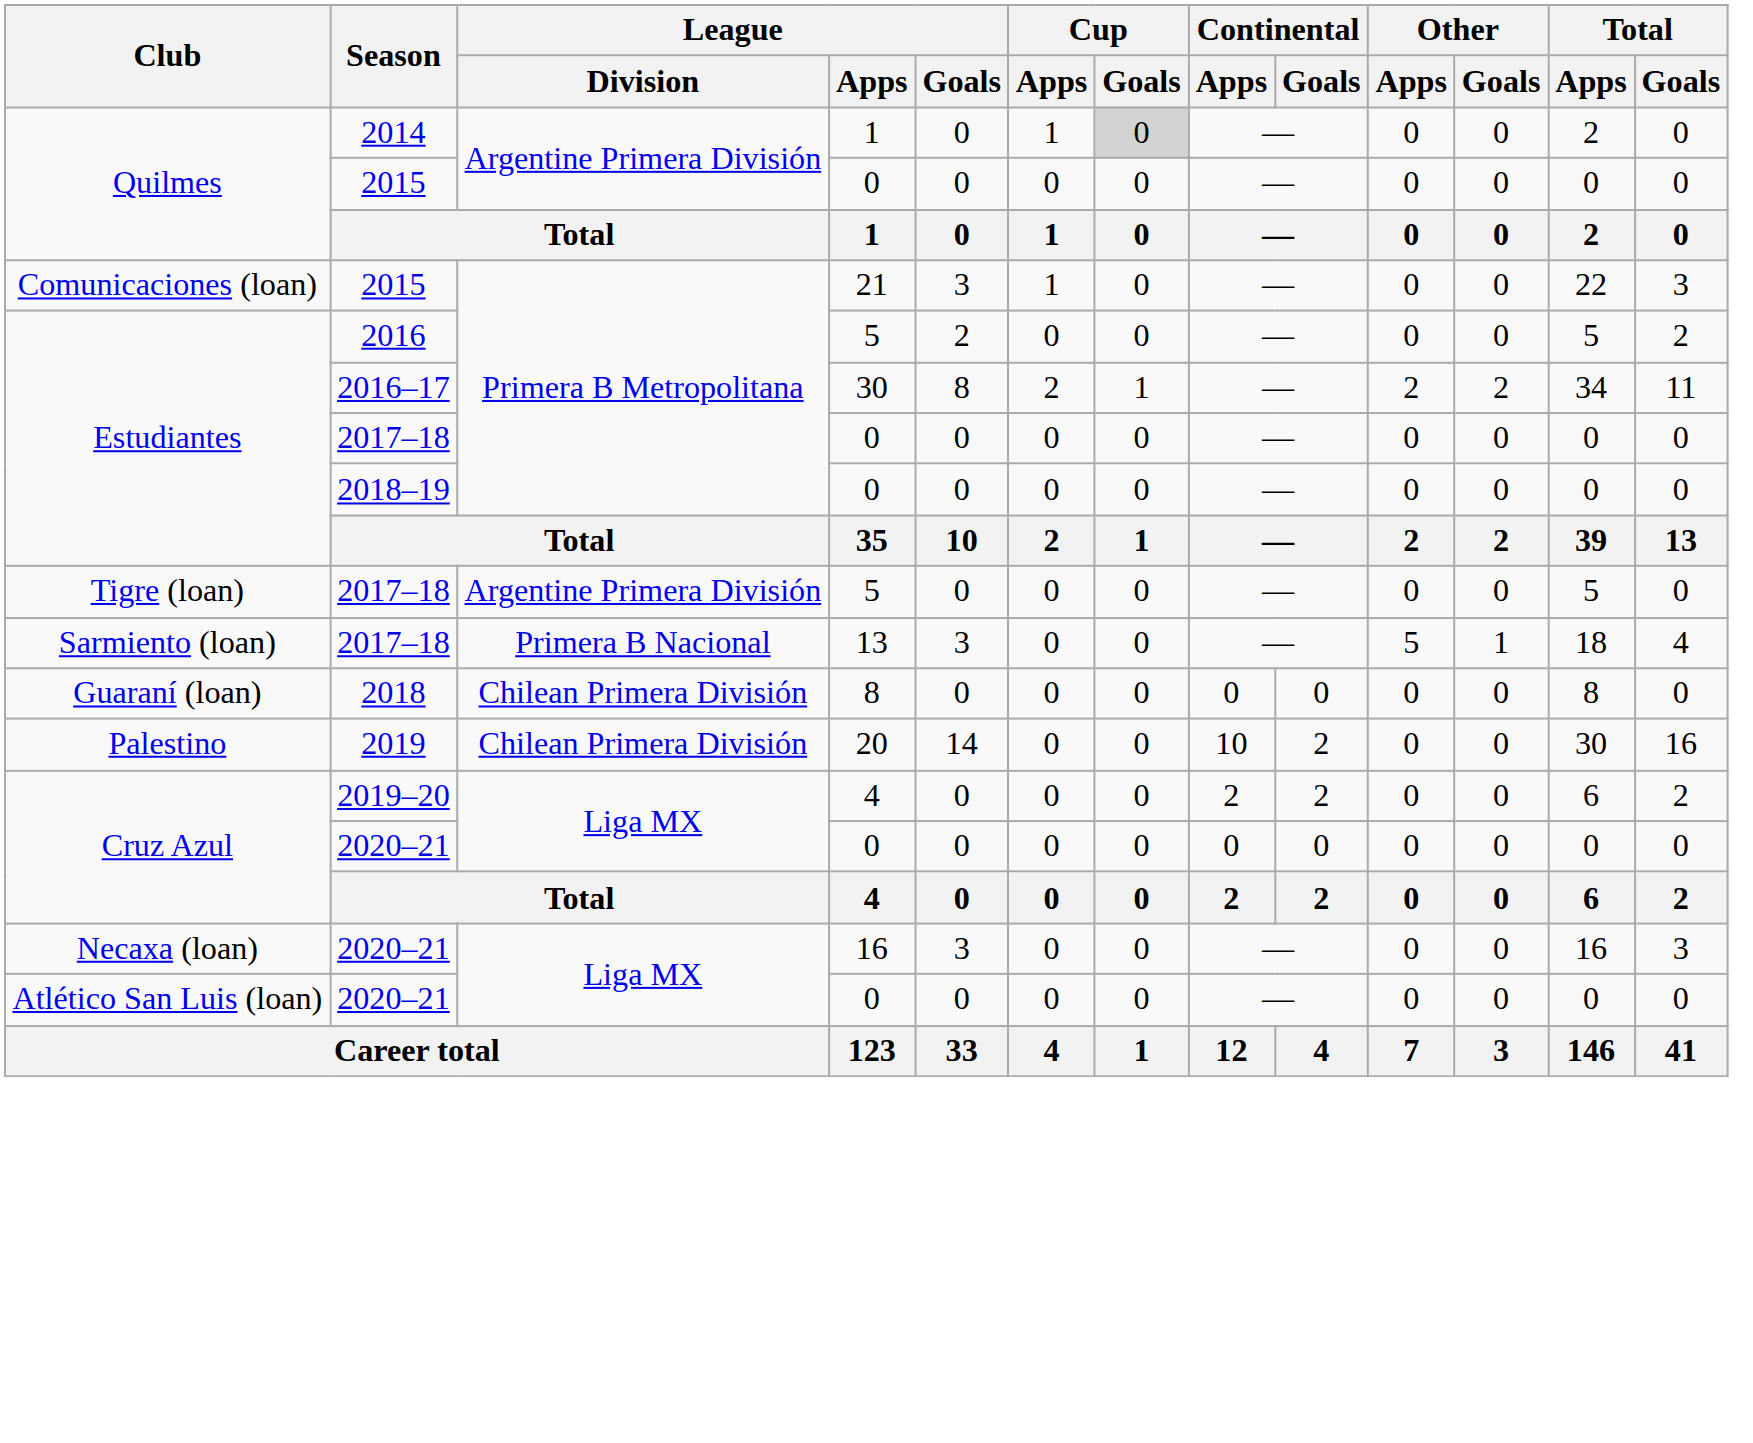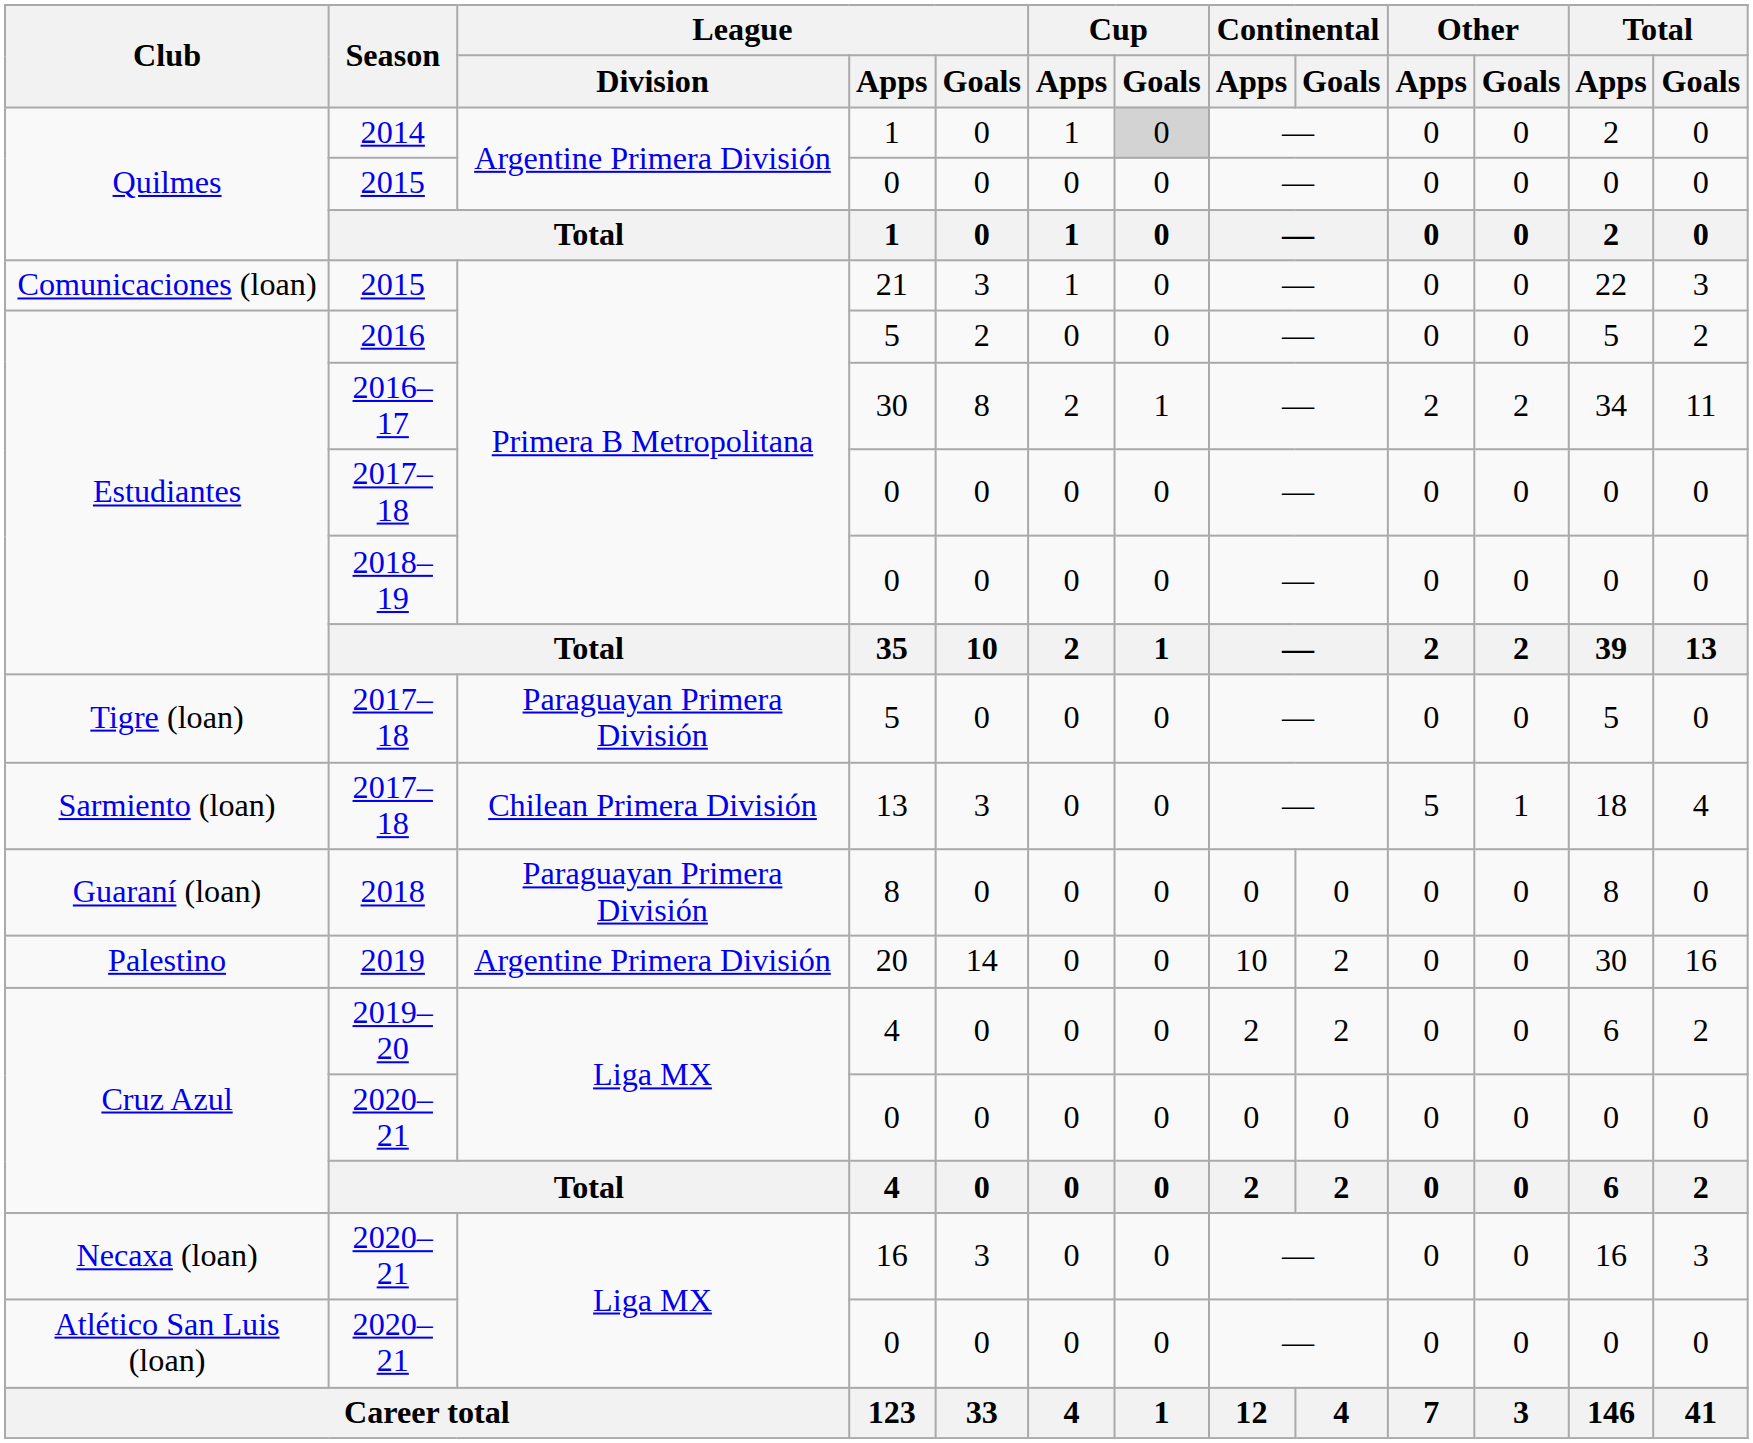 <table class="wikitable" style="text-align:center">
 <tr>
 <th rowspan="2">Club</th>
 <th rowspan="2">Season</th>
 <th colspan="3">League</th>
 <th colspan="2">Cup</th>
 <th colspan="2">Continental</th>
 <th colspan="2">Other</th>
 <th colspan="2">Total</th>
 </tr>
 <tr>
 <th>Division</th>
 <th>Apps</th>
 <th>Goals</th>
 <th>Apps</th>
 <th>Goals</th>
 <th>Apps</th>
 <th>Goals</th>
 <th>Apps</th>
 <th>Goals</th>
 <th>Apps</th>
 <th>Goals</th>
 </tr>
 <tr>
 <td rowspan="3"><a href='#'>Quilmes</a></td>
 <td><a href='#'>2014</a></td>
 <td rowspan="2"><a href='#'>Argentine Primera División</a></td>
 <td>1</td>
 <td>0</td>
 <td>1</td>
 <td style="background: lightgrey;">0</td>
 <td colspan="2">—</td>
 <td>0</td>
 <td>0</td>
 <td>2</td>
 <td>0</td>
 </tr>
 <tr>
 <td><a href='#'>2015</a></td>
 <td>0</td>
 <td>0</td>
 <td>0</td>
 <td>0</td>
 <td colspan="2">—</td>
 <td>0</td>
 <td>0</td>
 <td>0</td>
 <td>0</td>
 </tr>
 <tr>
 <th colspan="2">Total</th>
 <th>1</th>
 <th>0</th>
 <th>1</th>
 <th>0</th>
 <th colspan="2">—</th>
 <th>0</th>
 <th>0</th>
 <th>2</th>
 <th>0</th>
 </tr>
 <tr>
 <td rowspan="1"><a href='#'>Comunicaciones</a> (loan)</td>
 <td><a href='#'>2015</a></td>
 <td rowspan="5"><a href='#'>Primera B Metropolitana</a></td>
 <td>21</td>
 <td>3</td>
 <td>1</td>
 <td>0</td>
 <td colspan="2">—</td>
 <td>0</td>
 <td>0</td>
 <td>22</td>
 <td>3</td>
 </tr>
 <tr>
 <td rowspan="5"><a href='#'>Estudiantes</a></td>
 <td><a href='#'>2016</a></td>
 <td>5</td>
 <td>2</td>
 <td>0</td>
 <td>0</td>
 <td colspan="2">—</td>
 <td>0</td>
 <td>0</td>
 <td>5</td>
 <td>2</td>
 </tr>
 <tr>
 <td><a href='#'>2016–17</a></td>
 <td>30</td>
 <td>8</td>
 <td>2</td>
 <td>1</td>
 <td colspan="2">—</td>
 <td>2</td>
 <td>2</td>
 <td>34</td>
 <td>11</td>
 </tr>
 <tr>
 <td><a href='#'>2017–18</a></td>
 <td>0</td>
 <td>0</td>
 <td>0</td>
 <td>0</td>
 <td colspan="2">—</td>
 <td>0</td>
 <td>0</td>
 <td>0</td>
 <td>0</td>
 </tr>
 <tr>
 <td><a href='#'>2018–19</a></td>
 <td>0</td>
 <td>0</td>
 <td>0</td>
 <td>0</td>
 <td colspan="2">—</td>
 <td>0</td>
 <td>0</td>
 <td>0</td>
 <td>0</td>
 </tr>
 <tr>
 <th colspan="2">Total</th>
 <th>35</th>
 <th>10</th>
 <th>2</th>
 <th>1</th>
 <th colspan="2">—</th>
 <th>2</th>
 <th>2</th>
 <th>39</th>
 <th>13</th>
 </tr>
 <tr>
 <td rowspan="1"><a href='#'>Tigre</a> (loan)</td>
 <td><a href='#'>2017–18</a></td>
-<td rowspan="1"><a href='#'>Argentine Primera División</a></td>
+<td rowspan="1"><a href='#'>Paraguayan Primera División</a></td>
 <td>5</td>
 <td>0</td>
 <td>0</td>
 <td>0</td>
 <td colspan="2">—</td>
 <td>0</td>
 <td>0</td>
 <td>5</td>
 <td>0</td>
 </tr>
 <tr>
 <td rowspan="1"><a href='#'>Sarmiento</a> (loan)</td>
 <td><a href='#'>2017–18</a></td>
-<td rowspan="1"><a href='#'>Primera B Nacional</a></td>
+<td rowspan="1"><a href='#'>Chilean Primera División</a></td>
 <td>13</td>
 <td>3</td>
 <td>0</td>
 <td>0</td>
 <td colspan="2">—</td>
 <td>5</td>
 <td>1</td>
 <td>18</td>
 <td>4</td>
 </tr>
 <tr>
 <td rowspan="1"><a href='#'>Guaraní</a> (loan)</td>
 <td><a href='#'>2018</a></td>
-<td rowspan="1"><a href='#'>Chilean Primera División</a></td>
+<td rowspan="1"><a href='#'>Paraguayan Primera División</a></td>
 <td>8</td>
 <td>0</td>
 <td>0</td>
 <td>0</td>
 <td>0</td>
 <td>0</td>
 <td>0</td>
 <td>0</td>
 <td>8</td>
 <td>0</td>
 </tr>
 <tr>
 <td rowspan="1"><a href='#'>Palestino</a></td>
 <td><a href='#'>2019</a></td>
-<td rowspan="1"><a href='#'>Chilean Primera División</a></td>
+<td rowspan="1"><a href='#'>Argentine Primera División</a></td>
 <td>20</td>
 <td>14</td>
 <td>0</td>
 <td>0</td>
 <td>10</td>
 <td>2</td>
 <td>0</td>
 <td>0</td>
 <td>30</td>
 <td>16</td>
 </tr>
 <tr>
 <td rowspan="3"><a href='#'>Cruz Azul</a></td>
 <td><a href='#'>2019–20</a></td>
 <td rowspan="2"><a href='#'>Liga MX</a></td>
 <td>4</td>
 <td>0</td>
 <td>0</td>
 <td>0</td>
 <td>2</td>
 <td>2</td>
 <td>0</td>
 <td>0</td>
 <td>6</td>
 <td>2</td>
 </tr>
 <tr>
 <td><a href='#'>2020–21</a></td>
 <td>0</td>
 <td>0</td>
 <td>0</td>
 <td>0</td>
 <td>0</td>
 <td>0</td>
 <td>0</td>
 <td>0</td>
 <td>0</td>
 <td>0</td>
 </tr>
 <tr>
 <th colspan="2">Total</th>
 <th>4</th>
 <th>0</th>
 <th>0</th>
 <th>0</th>
 <th>2</th>
 <th>2</th>
 <th>0</th>
 <th>0</th>
 <th>6</th>
 <th>2</th>
 </tr>
 <tr>
 <td rowspan="1"><a href='#'>Necaxa</a> (loan)</td>
 <td><a href='#'>2020–21</a></td>
 <td rowspan="2"><a href='#'>Liga MX</a></td>
 <td>16</td>
 <td>3</td>
 <td>0</td>
 <td>0</td>
 <td colspan="2">—</td>
 <td>0</td>
 <td>0</td>
 <td>16</td>
 <td>3</td>
 </tr>
 <tr>
 <td rowspan="1"><a href='#'>Atlético San Luis</a> (loan)</td>
 <td><a href='#'>2020–21</a></td>
 <td>0</td>
 <td>0</td>
 <td>0</td>
 <td>0</td>
 <td colspan="2">—</td>
 <td>0</td>
 <td>0</td>
 <td>0</td>
 <td>0</td>
 </tr>
 <tr>
 <th colspan="3">Career total</th>
 <th>123</th>
 <th>33</th>
 <th>4</th>
 <th>1</th>
 <th>12</th>
 <th>4</th>
 <th>7</th>
 <th>3</th>
 <th>146</th>
 <th>41</th>
 </tr>
 </table>
